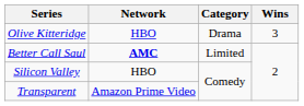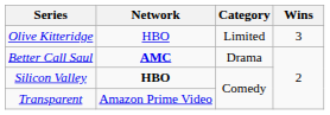 <table class="wikitable sortable" rowspan="2" style="text-align:center;" background: #f6e39c;>
 <tr>
 <th scope="col" style="text-align:center;">Series</th>
 <th scope="col" style="text-align:center;">Network</th>
 <th scope="col" style="text-align:center;">Category</th>
 <th scope="col" style="width:55px;">Wins</th>
 </tr>
 <tr>
 <td><em><a href='#'>Olive Kitteridge</a></em></td>
 <td><a href='#'>HBO</a></td>
-<td>Drama</td>
+<td>Limited</td>
 <td style="text-align:center">3</td>
 </tr>
 <tr>
 <td><em><a href='#'>Better Call Saul</a></em></td>
 <td><strong><a href='#'>AMC</a></strong></td>
-<td>Limited</td>
+<td>Drama</td>
 <td rowspan="3" style="text-align:center">2</td>
 </tr>
 <tr>
 <td><em><a href='#'>Silicon Valley</a></em></td>
-<td>HBO</td>
+<td><strong>HBO</strong></td>
 <td rowspan="2">Comedy</td>
 </tr>
 <tr>
 <td><em><a href='#'>Transparent</a></em></td>
 <td><a href='#'>Amazon Prime Video</a></td>
 </tr>
 </table>
